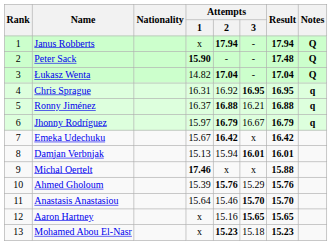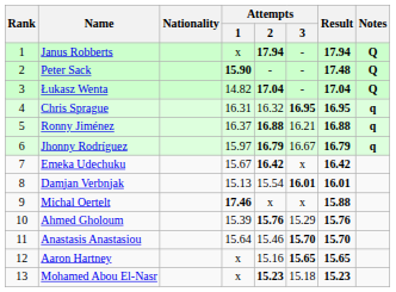 <table class="wikitable sortable" style="text-align:center">
 <tr>
 <th rowspan=2>Rank</th>
 <th rowspan=2>Name</th>
 <th rowspan=2>Nationality</th>
 <th colspan=3>Attempts</th>
 <th rowspan=2>Result</th>
 <th rowspan=2>Notes</th>
 </tr>
 <tr>
 <th>1</th>
 <th>2</th>
 <th>3</th>
 </tr>
 <tr bgcolor=ccffcc>
 <td>1</td>
 <td align=left><a href='#'>Janus Robberts</a></td>
 <td align=left></td>
 <td>x</td>
 <td><strong>17.94</strong></td>
 <td>-</td>
 <td><strong>17.94</strong></td>
 <td><strong>Q</strong></td>
 </tr>
 <tr bgcolor=ccffcc>
 <td>2</td>
 <td align=left><a href='#'>Peter Sack</a></td>
 <td align=left></td>
 <td><strong>15.90</strong></td>
 <td>-</td>
 <td>-</td>
 <td><strong>17.48</strong></td>
 <td><strong>Q</strong></td>
 </tr>
 <tr bgcolor=ccffcc>
 <td>3</td>
 <td align=left><a href='#'>Łukasz Wenta</a></td>
 <td align=left></td>
 <td>14.82</td>
 <td><strong>17.04</strong></td>
 <td>-</td>
 <td><strong>17.04</strong></td>
 <td><strong>Q</strong></td>
 </tr>
 <tr bgcolor=ddffdd>
 <td>4</td>
 <td align=left><a href='#'>Chris Sprague</a></td>
 <td align=left></td>
 <td>16.31</td>
-<td>16.92</td>
+<td>16.32</td>
 <td><strong>16.95</strong></td>
 <td><strong>16.95</strong></td>
 <td><strong>q</strong></td>
 </tr>
 <tr bgcolor=ddffdd>
 <td>5</td>
 <td align=left><a href='#'>Ronny Jiménez</a></td>
 <td align=left></td>
 <td>16.37</td>
 <td><strong>16.88</strong></td>
 <td>16.21</td>
 <td><strong>16.88</strong></td>
 <td><strong>q</strong></td>
 </tr>
 <tr bgcolor=ddffdd>
 <td>6</td>
 <td align=left><a href='#'>Jhonny Rodríguez</a></td>
 <td align=left></td>
 <td>15.97</td>
 <td><strong>16.79</strong></td>
 <td>16.67</td>
 <td><strong>16.79</strong></td>
 <td><strong>q</strong></td>
 </tr>
 <tr>
 <td>7</td>
 <td align=left><a href='#'>Emeka Udechuku</a></td>
 <td align=left></td>
 <td>15.67</td>
 <td><strong>16.42</strong></td>
 <td>x</td>
 <td><strong>16.42</strong></td>
 <td></td>
 </tr>
 <tr>
 <td>8</td>
 <td align=left><a href='#'>Damjan Verbnjak</a></td>
 <td align=left></td>
 <td>15.13</td>
-<td>15.94</td>
+<td>15.54</td>
 <td><strong>16.01</strong></td>
 <td><strong>16.01</strong></td>
 <td></td>
 </tr>
 <tr>
 <td>9</td>
 <td align=left><a href='#'>Michal Oertelt</a></td>
 <td align=left></td>
 <td><strong>17.46</strong></td>
 <td>x</td>
 <td>x</td>
 <td><strong>15.88</strong></td>
 <td></td>
 </tr>
 <tr>
 <td>10</td>
 <td align=left><a href='#'>Ahmed Gholoum</a></td>
 <td align=left></td>
 <td>15.39</td>
 <td><strong>15.76</strong></td>
 <td>15.29</td>
 <td><strong>15.76</strong></td>
 <td></td>
 </tr>
 <tr>
 <td>11</td>
 <td align=left><a href='#'>Anastasis Anastasiou</a></td>
 <td align=left></td>
 <td>15.64</td>
 <td>15.46</td>
 <td><strong>15.70</strong></td>
 <td><strong>15.70</strong></td>
 <td></td>
 </tr>
 <tr>
 <td>12</td>
 <td align=left><a href='#'>Aaron Hartney</a></td>
 <td align=left></td>
 <td>x</td>
 <td>15.16</td>
 <td><strong>15.65</strong></td>
 <td><strong>15.65</strong></td>
 <td></td>
 </tr>
 <tr>
 <td>13</td>
 <td align=left><a href='#'>Mohamed Abou El-Nasr</a></td>
 <td align=left></td>
 <td>x</td>
 <td><strong>15.23</strong></td>
 <td>15.18</td>
 <td><strong>15.23</strong></td>
 <td></td>
 </tr>
 </table>
